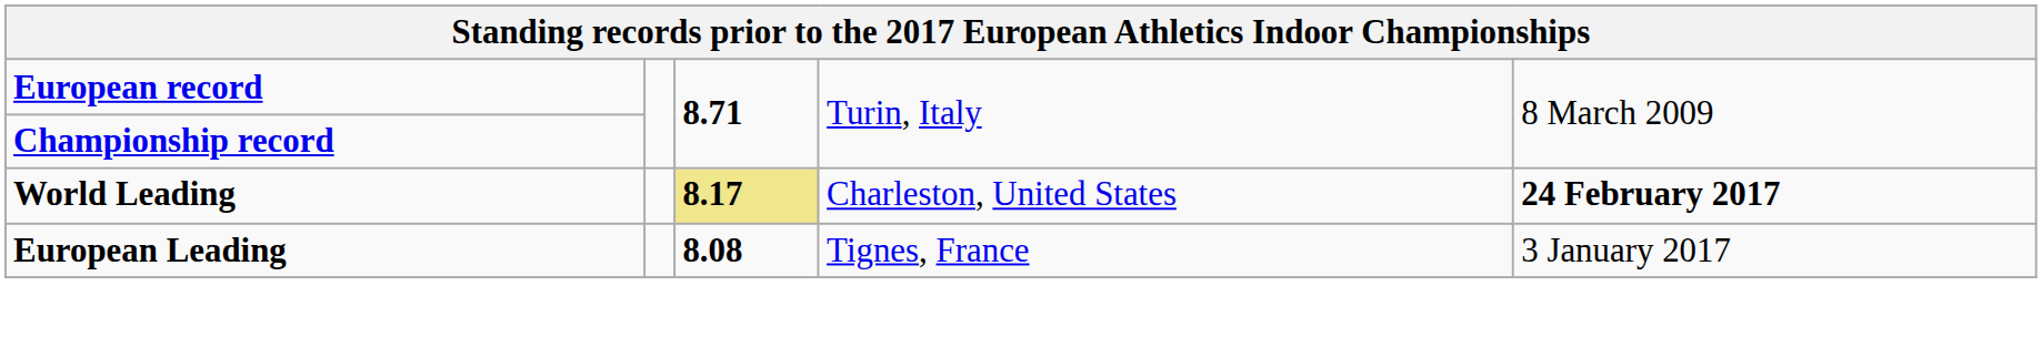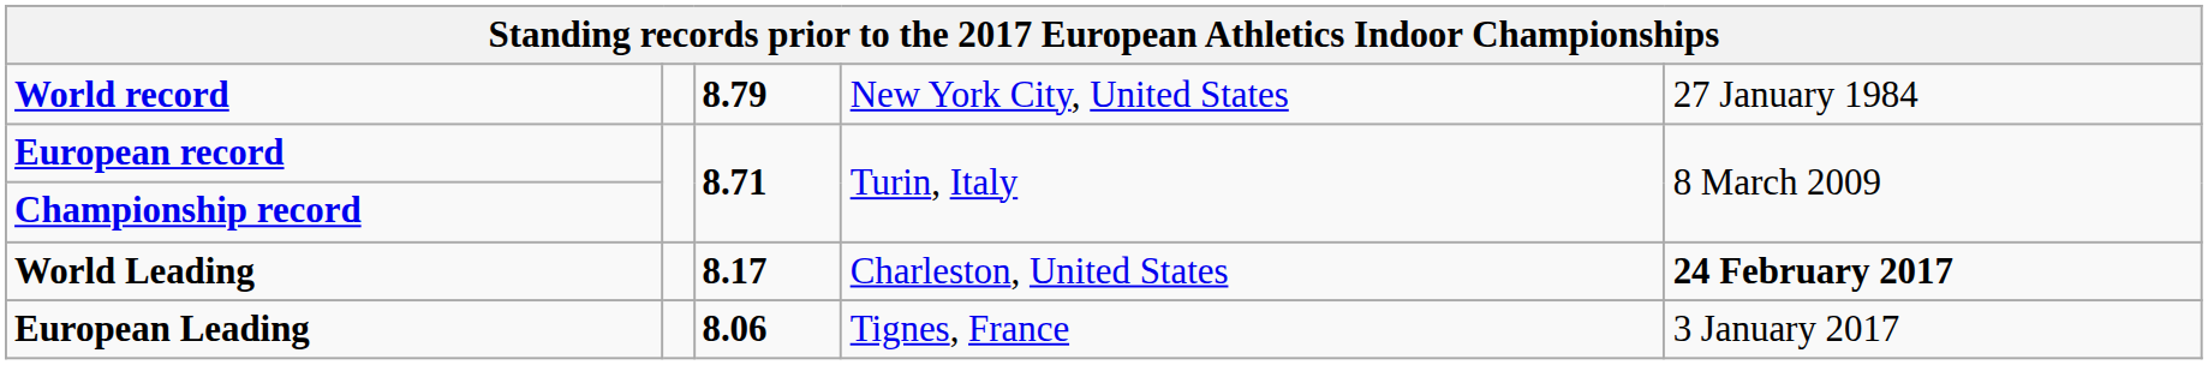 <table class="wikitable" width=75%>
 <tr>
 <th colspan="5">Standing records prior to the 2017 European Athletics Indoor Championships</th>
+</tr>
+<tr>
+<td><strong><a href='#'>World record</a></strong></td>
+<td></td>
+<td><strong>8.79</strong></td>
+<td><a href='#'>New York City</a>, <a href='#'>United States</a></td>
+<td>27 January 1984</td>
 </tr>
 <tr>
 <td><strong><a href='#'>European record</a></strong></td>
 <td rowspan=2></td>
 <td rowspan=2><strong>8.71</strong></td>
 <td rowspan=2><a href='#'>Turin</a>, <a href='#'>Italy</a></td>
 <td rowspan=2>8 March 2009</td>
 </tr>
 <tr>
 <td><strong><a href='#'>Championship record</a></strong></td>
 </tr>
 <tr>
 <td><strong>World Leading</strong></td>
 <td></td>
-<td style="background: khaki;"><strong>8.17</strong></td>
+<td><strong>8.17</strong></td>
 <td><a href='#'>Charleston</a>, <a href='#'>United States</a></td>
 <td><strong>24 February 2017</strong></td>
 </tr>
 <tr>
 <td><strong>European Leading</strong></td>
 <td></td>
-<td><strong>8.08</strong></td>
+<td><strong>8.06</strong></td>
 <td><a href='#'>Tignes</a>, <a href='#'>France</a></td>
 <td>3 January 2017</td>
 </tr>
 </table>
